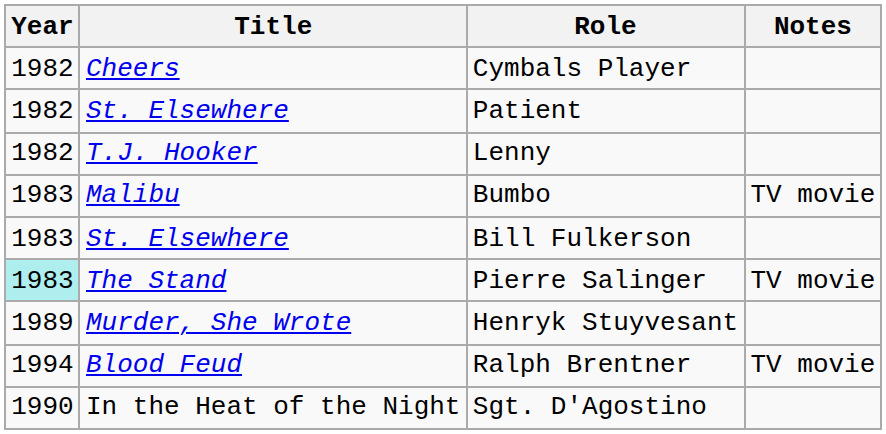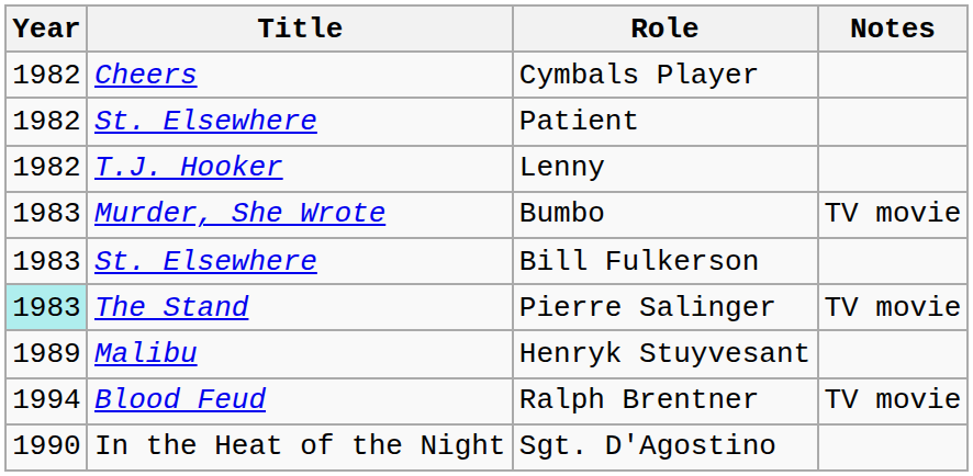 <table class="wikitable sortable">
 <tr>
 <th>Year</th>
 <th>Title</th>
 <th>Role</th>
 <th>Notes</th>
 </tr>
 <tr>
 <td>1982</td>
 <td><em><a href='#'>Cheers</a></em></td>
 <td>Cymbals Player</td>
 <td></td>
 </tr>
 <tr>
 <td>1982</td>
 <td><em><a href='#'>St. Elsewhere</a></em></td>
 <td>Patient</td>
 <td></td>
 </tr>
 <tr>
 <td>1982</td>
 <td><em><a href='#'>T.J. Hooker</a></em></td>
 <td>Lenny</td>
 <td></td>
 </tr>
 <tr>
 <td>1983</td>
-<td><em><a href='#'>Malibu</a></em></td>
+<td><em><a href='#'>Murder, She Wrote</a></em></td>
 <td>Bumbo</td>
 <td>TV movie</td>
 </tr>
 <tr>
 <td>1983</td>
 <td><em><a href='#'>St. Elsewhere</a></em></td>
 <td>Bill Fulkerson</td>
 <td></td>
 </tr>
 <tr>
 <td style="background: paleturquoise;">1983</td>
 <td><em><a href='#'>The Stand</a></em></td>
 <td>Pierre Salinger</td>
 <td>TV movie</td>
 </tr>
 <tr>
 <td>1989</td>
-<td><em><a href='#'>Murder, She Wrote</a></em></td>
+<td><em><a href='#'>Malibu</a></em></td>
 <td>Henryk Stuyvesant</td>
 <td></td>
 </tr>
 <tr>
 <td>1994</td>
 <td><em><a href='#'>Blood Feud</a></em></td>
 <td>Ralph Brentner</td>
 <td>TV movie</td>
 </tr>
 <tr>
 <td>1990</td>
 <td>In the Heat of the Night</td>
 <td>Sgt. D'Agostino</td>
 </tr>
 </table>
